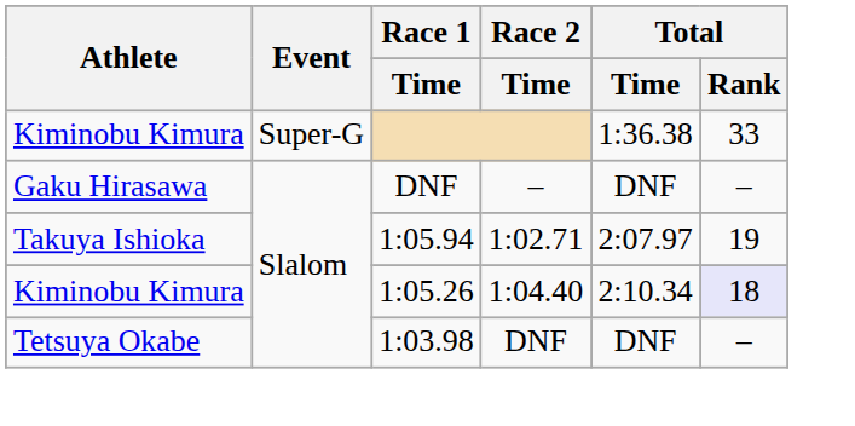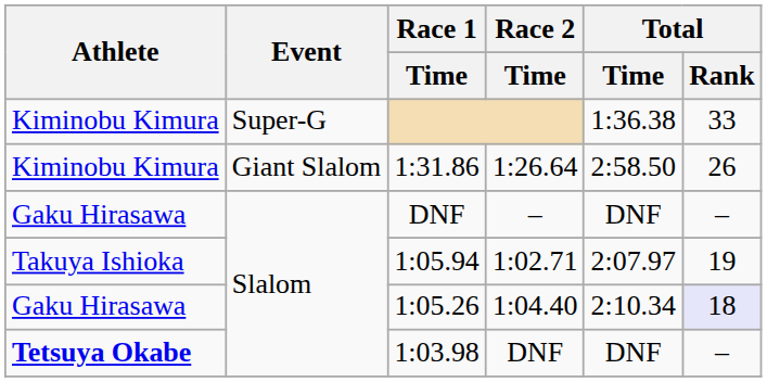 <table class="wikitable" style="font-size:90%">
 <tr>
 <th rowspan="2">Athlete</th>
 <th rowspan="2">Event</th>
 <th>Race 1</th>
 <th>Race 2</th>
 <th colspan="2">Total</th>
 </tr>
 <tr>
 <th>Time</th>
 <th>Time</th>
 <th>Time</th>
 <th>Rank</th>
 </tr>
 <tr>
 <td><a href='#'>Kiminobu Kimura</a></td>
 <td>Super-G</td>
 <td colspan="2" bgcolor="wheat"></td>
 <td align="center">1:36.38</td>
 <td align="center">33</td>
 </tr>
 <tr>
+<td><a href='#'>Kiminobu Kimura</a></td>
+<td>Giant Slalom</td>
+<td align="center">1:31.86</td>
+<td align="center">1:26.64</td>
+<td align="center">2:58.50</td>
+<td align="center">26</td>
+</tr>
+<tr>
 <td><a href='#'>Gaku Hirasawa</a></td>
 <td rowspan="4">Slalom</td>
 <td align="center">DNF</td>
 <td align="center">–</td>
 <td align="center">DNF</td>
 <td align="center">–</td>
 </tr>
 <tr>
 <td><a href='#'>Takuya Ishioka</a></td>
 <td align="center">1:05.94</td>
 <td align="center">1:02.71</td>
 <td align="center">2:07.97</td>
 <td align="center">19</td>
 </tr>
 <tr>
-<td><a href='#'>Kiminobu Kimura</a></td>
+<td><a href='#'>Gaku Hirasawa</a></td>
 <td align="center">1:05.26</td>
 <td align="center">1:04.40</td>
 <td align="center">2:10.34</td>
 <td align="center" style="background: lavender;">18</td>
 </tr>
 <tr>
-<td><a href='#'>Tetsuya Okabe</a></td>
+<td><strong><a href='#'>Tetsuya Okabe</a></strong></td>
 <td align="center">1:03.98</td>
 <td align="center">DNF</td>
 <td align="center">DNF</td>
 <td align="center">–</td>
 </tr>
 </table>
